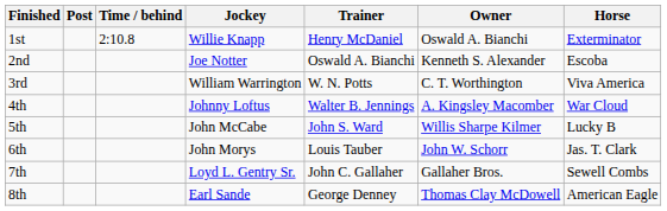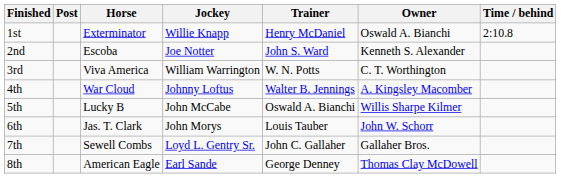 <table class="wikitable">
 <tr>
 <th>Finished</th>
 <th>Post</th>
-<th>Time / behind</th>
+<th>Horse</th>
 <th>Jockey</th>
 <th>Trainer</th>
 <th>Owner</th>
-<th>Horse</th>
+<th>Time / behind</th>
 </tr>
 <tr>
 <td>1st</td>
 <td></td>
-<td>2:10.8</td>
+<td><a href='#'>Exterminator</a></td>
 <td><a href='#'>Willie Knapp</a></td>
 <td><a href='#'>Henry McDaniel</a></td>
 <td>Oswald A. Bianchi</td>
-<td><a href='#'>Exterminator</a></td>
+<td>2:10.8</td>
 </tr>
 <tr>
 <td>2nd</td>
 <td></td>
+<td>Escoba</td>
+<td><a href='#'>Joe Notter</a></td>
+<td><a href='#'>John S. Ward</a></td>
+<td>Kenneth S. Alexander</td>
 <td></td>
-<td><a href='#'>Joe Notter</a></td>
-<td>Oswald A. Bianchi</td>
-<td>Kenneth S. Alexander</td>
-<td>Escoba</td>
 </tr>
 <tr>
 <td>3rd</td>
 <td></td>
-<td></td>
+<td>Viva America</td>
 <td>William Warrington</td>
 <td>W. N. Potts</td>
 <td>C. T. Worthington</td>
-<td>Viva America</td>
+<td></td>
 </tr>
 <tr>
 <td>4th</td>
 <td></td>
-<td></td>
+<td><a href='#'>War Cloud</a></td>
 <td><a href='#'>Johnny Loftus</a></td>
 <td><a href='#'>Walter B. Jennings</a></td>
 <td><a href='#'>A. Kingsley Macomber</a></td>
-<td><a href='#'>War Cloud</a></td>
+<td></td>
 </tr>
 <tr>
 <td>5th</td>
 <td></td>
+<td>Lucky B</td>
+<td>John McCabe</td>
+<td>Oswald A. Bianchi</td>
+<td><a href='#'>Willis Sharpe Kilmer</a></td>
 <td></td>
-<td>John McCabe</td>
-<td><a href='#'>John S. Ward</a></td>
-<td><a href='#'>Willis Sharpe Kilmer</a></td>
-<td>Lucky B</td>
 </tr>
 <tr>
 <td>6th</td>
 <td></td>
-<td></td>
+<td>Jas. T. Clark</td>
 <td>John Morys</td>
 <td>Louis Tauber</td>
 <td><a href='#'>John W. Schorr</a></td>
-<td>Jas. T. Clark</td>
+<td></td>
 </tr>
 <tr>
 <td>7th</td>
 <td></td>
-<td></td>
+<td>Sewell Combs</td>
 <td><a href='#'>Loyd L. Gentry Sr.</a></td>
 <td>John C. Gallaher</td>
 <td>Gallaher Bros.</td>
-<td>Sewell Combs</td>
+<td></td>
 </tr>
 <tr>
 <td>8th</td>
 <td></td>
-<td></td>
+<td>American Eagle</td>
 <td><a href='#'>Earl Sande</a></td>
 <td>George Denney</td>
 <td><a href='#'>Thomas Clay McDowell</a></td>
-<td>American Eagle</td>
+<td></td>
 </tr>
 </table>
